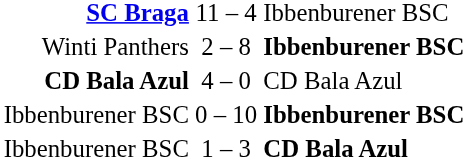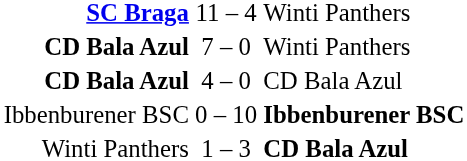 <table>
 <tr>
 <th width=auto></th>
 <td></td>
 </tr>
 <tr>
 <td align=right><strong><a href='#'>SC Braga</a></strong> </td>
 <td align=center>11 – 4</td>
-<td align=left> Ibbenburener BSC</td>
+<td align=left> Winti Panthers</td>
 </tr>
 <tr>
-<td align=right>Winti Panthers </td>
-<td align=center>2 – 8</td>
-<td align=left> <strong>Ibbenburener BSC</strong></td>
+<td align=right><strong>CD Bala Azul</strong> </td>
+<td align=center>7 – 0</td>
+<td align=left> Winti Panthers</td>
 </tr>
 <tr>
 <td align=right><strong>CD Bala Azul</strong> </td>
 <td align=center>4 – 0</td>
 <td align=left> CD Bala Azul</td>
 </tr>
 <tr>
 <td align=right>Ibbenburener BSC </td>
 <td align=center>0 – 10</td>
 <td align=left> <strong>Ibbenburener BSC</strong></td>
 </tr>
 <tr>
-<td align=right>Ibbenburener BSC </td>
+<td align=right>Winti Panthers </td>
 <td align=center>1 – 3</td>
 <td align=left> <strong>CD Bala Azul</strong></td>
 </tr>
 </table>
